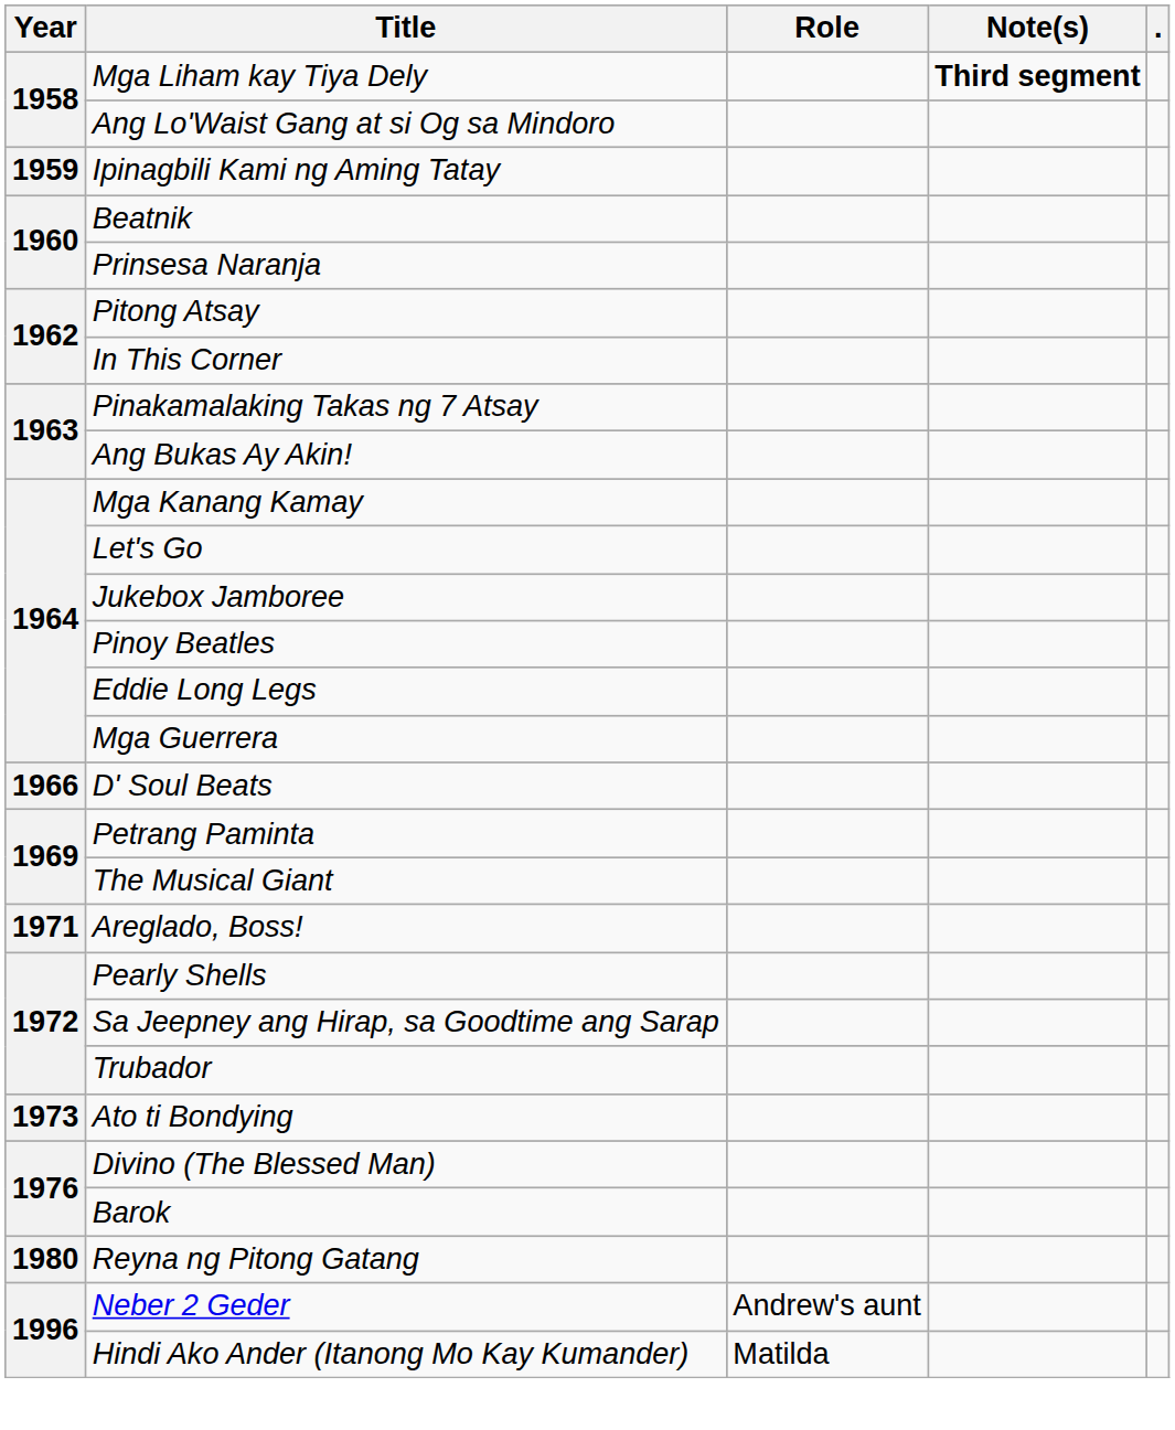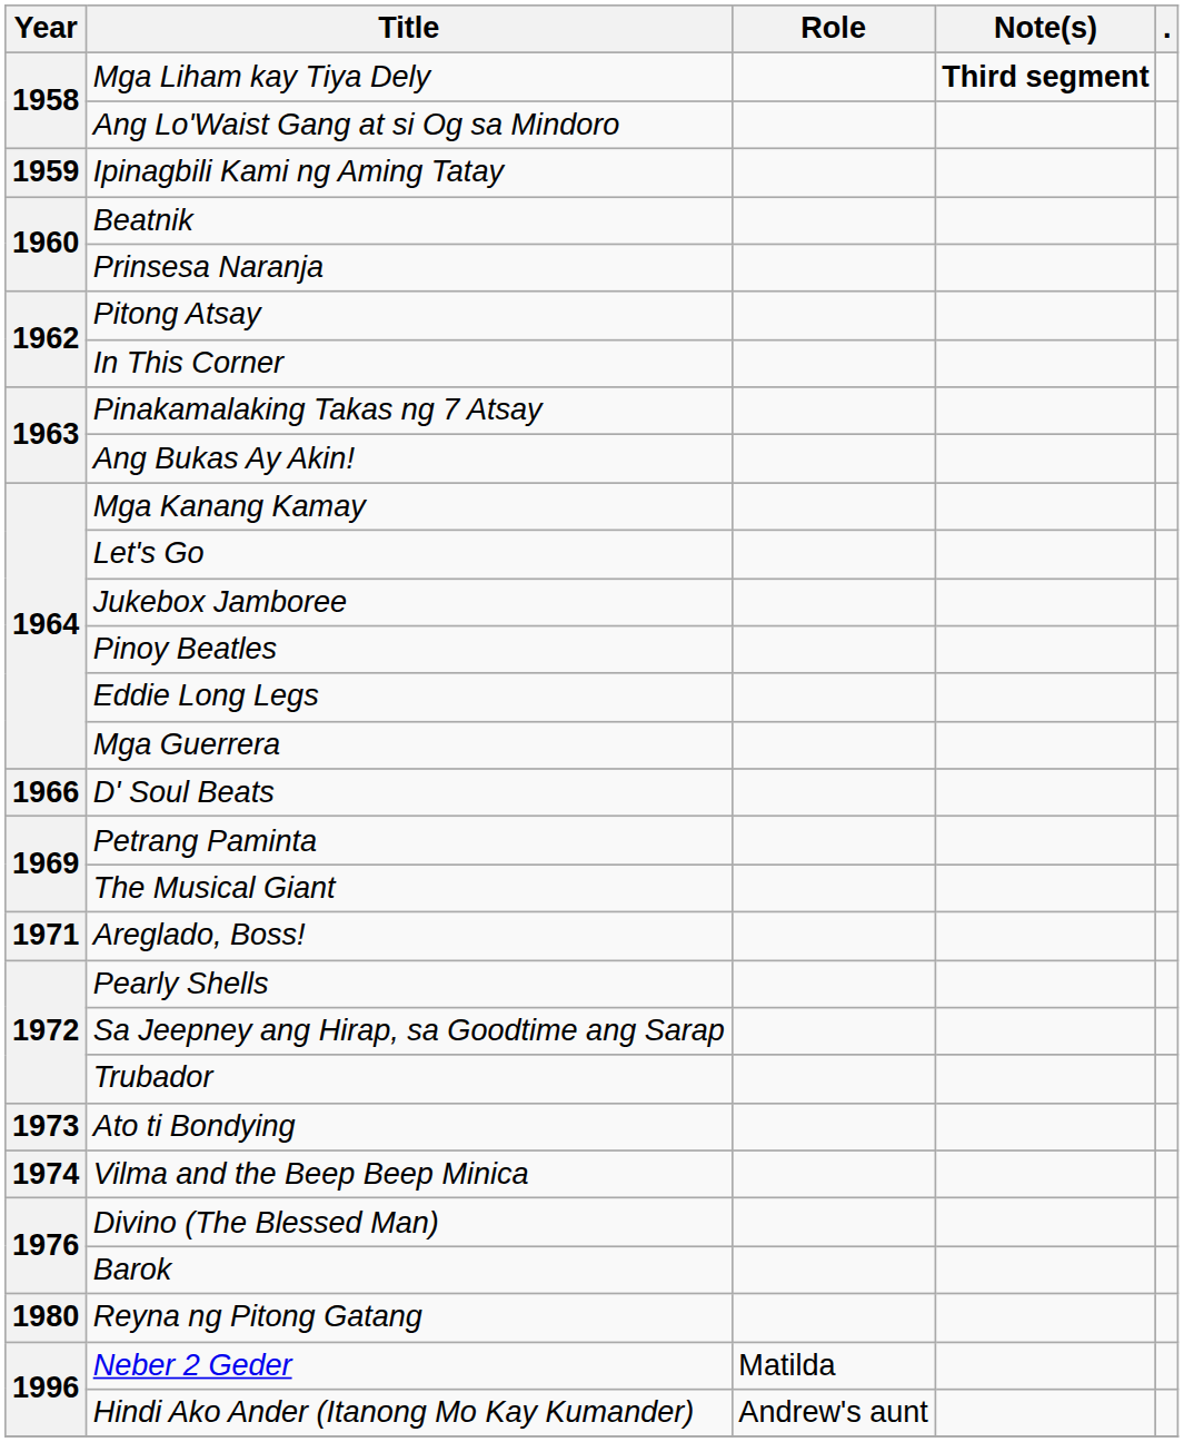 <table class="wikitable plainrowheaders sortable">
 <tr>
 <th scope="col">Year</th>
 <th scope="col">Title</th>
 <th scope="col" class="unsortable">Role</th>
 <th scope="col" class="unsortable">Note(s)</th>
 <th scope="col" class="unsortable">.</th>
 </tr>
 <tr>
 <th rowspan="2" scope="row">1958</th>
 <td><em>Mga Liham kay Tiya Dely</em> </td>
 <td></td>
 <td><strong>Third segment</strong></td>
 <td style="text-align:center;"></td>
 </tr>
 <tr>
 <td><em>Ang Lo'Waist Gang at si Og sa Mindoro</em> </td>
 <td></td>
 <td></td>
 <td style="text-align:center;"></td>
 </tr>
 <tr>
 <th scope="row">1959</th>
 <td><em>Ipinagbili Kami ng Aming Tatay</em></td>
 <td></td>
 <td></td>
 <td style="text-align:center;"></td>
 </tr>
 <tr>
 <th rowspan="2" scope="row">1960</th>
 <td><em>Beatnik</em> </td>
 <td></td>
 <td></td>
 <td style="text-align:center;"></td>
 </tr>
 <tr>
 <td><em>Prinsesa Naranja</em> </td>
 <td></td>
 <td></td>
 <td style="text-align:center;"></td>
 </tr>
 <tr>
 <th rowspan="2" scope="row">1962</th>
 <td><em>Pitong Atsay</em> </td>
 <td></td>
 <td></td>
 <td style="text-align:center;"></td>
 </tr>
 <tr>
 <td><em>In This Corner</em> </td>
 <td></td>
 <td></td>
 <td style="text-align:center;"></td>
 </tr>
 <tr>
 <th rowspan="2" scope="row">1963</th>
 <td><em>Pinakamalaking Takas ng 7 Atsay</em> </td>
 <td></td>
 <td></td>
 <td style="text-align:center;"></td>
 </tr>
 <tr>
 <td><em>Ang Bukas Ay Akin!</em> </td>
 <td></td>
 <td></td>
 <td style="text-align:center;"></td>
 </tr>
 <tr>
 <th rowspan="6" scope="row">1964</th>
 <td><em>Mga Kanang Kamay</em> </td>
 <td></td>
 <td></td>
 <td style="text-align:center;"></td>
 </tr>
 <tr>
 <td><em>Let's Go</em> </td>
 <td></td>
 <td></td>
 <td style="text-align:center;"></td>
 </tr>
 <tr>
 <td><em>Jukebox Jamboree</em> </td>
 <td></td>
 <td></td>
 <td style="text-align:center;"></td>
 </tr>
 <tr>
 <td><em>Pinoy Beatles</em> </td>
 <td></td>
 <td></td>
 <td style="text-align:center;"></td>
 </tr>
 <tr>
 <td><em>Eddie Long Legs</em> </td>
 <td></td>
 <td></td>
 <td style="text-align:center;"></td>
 </tr>
 <tr>
 <td><em>Mga Guerrera</em> </td>
 <td></td>
 <td></td>
 <td style="text-align:center;"></td>
 </tr>
 <tr>
 <th scope="row">1966</th>
 <td><em>D' Soul Beats</em> </td>
 <td></td>
 <td></td>
 <td style="text-align:center;"></td>
 </tr>
 <tr>
 <th rowspan="2" scope="row">1969</th>
 <td><em>Petrang Paminta</em></td>
 <td></td>
 <td></td>
 <td style="text-align:center;"></td>
 </tr>
 <tr>
 <td><em>The Musical Giant</em> </td>
 <td></td>
 <td></td>
 <td style="text-align:center;"></td>
 </tr>
 <tr>
 <th scope="row">1971</th>
 <td><em>Areglado, Boss!</em> </td>
 <td></td>
 <td></td>
 <td style="text-align:center;"></td>
 </tr>
 <tr>
 <th rowspan="3" scope="row">1972</th>
 <td><em>Pearly Shells</em> </td>
 <td></td>
 <td></td>
 <td style="text-align:center;"></td>
 </tr>
 <tr>
 <td><em>Sa Jeepney ang Hirap, sa Goodtime ang Sarap</em> </td>
 <td></td>
 <td></td>
 <td style="text-align:center;"></td>
 </tr>
 <tr>
 <td><em>Trubador</em> </td>
 <td></td>
 <td></td>
 <td style="text-align:center;"></td>
 </tr>
 <tr>
 <th scope="row">1973</th>
 <td><em>Ato ti Bondying</em></td>
 <td></td>
 <td></td>
 <td style="text-align:center;"></td>
 </tr>
 <tr>
+<th scope="row">1974</th>
+<td><em>Vilma and the Beep Beep Minica</em> </td>
+<td></td>
+<td></td>
+<td style="text-align:center;"></td>
+</tr>
+<tr>
 <th rowspan="2" scope="row">1976</th>
 <td><em>Divino (The Blessed Man)</em> </td>
 <td></td>
 <td></td>
 <td style="text-align:center;"></td>
 </tr>
 <tr>
 <td><em>Barok</em> </td>
 <td></td>
 <td></td>
 <td style="text-align:center;"></td>
 </tr>
 <tr>
 <th scope="row">1980</th>
 <td><em>Reyna ng Pitong Gatang</em> </td>
 <td></td>
 <td></td>
 <td style="text-align:center;"></td>
 </tr>
 <tr>
 <th rowspan="2" scope="row">1996</th>
 <td><em><a href='#'>Neber 2 Geder</a></em> </td>
-<td>Andrew's aunt</td>
+<td>Matilda</td>
 <td></td>
 <td style="text-align:center;"></td>
 </tr>
 <tr>
 <td><em>Hindi Ako Ander (Itanong Mo Kay Kumander)</em> </td>
-<td>Matilda</td>
+<td>Andrew's aunt</td>
 <td></td>
 <td style="text-align:center;"></td>
 </tr>
 <tr>
 </tr>
 </table>
